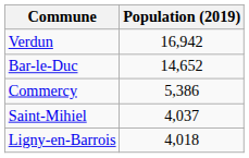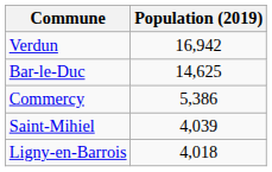 <table class=wikitable>
 <tr>
 <th>Commune</th>
 <th>Population (2019)</th>
 </tr>
 <tr>
 <td><a href='#'>Verdun</a></td>
 <td style="text-align: center;">16,942</td>
 </tr>
 <tr>
 <td><a href='#'>Bar-le-Duc</a></td>
-<td style="text-align: center;">14,652</td>
+<td style="text-align: center;">14,625</td>
 </tr>
 <tr>
 <td><a href='#'>Commercy</a></td>
 <td style="text-align: center;">5,386</td>
 </tr>
 <tr>
 <td><a href='#'>Saint-Mihiel</a></td>
-<td style="text-align: center;">4,037</td>
+<td style="text-align: center;">4,039</td>
 </tr>
 <tr>
 <td><a href='#'>Ligny-en-Barrois</a></td>
 <td style="text-align: center;">4,018</td>
 </tr>
 </table>
